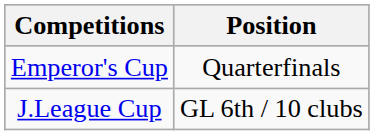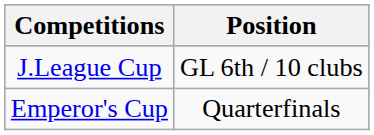 <table class="wikitable" style="text-align:center;">
 <tr>
 <th>Competitions</th>
 <th>Position</th>
 </tr>
 <tr>
+<td><a href='#'>J.League Cup</a></td>
+<td>GL 6th / 10 clubs</td>
+</tr>
+<tr>
 <td><a href='#'>Emperor's Cup</a></td>
 <td>Quarterfinals</td>
 </tr>
-<tr>
-<td><a href='#'>J.League Cup</a></td>
-<td>GL 6th / 10 clubs</td>
-</tr>
 </table>
